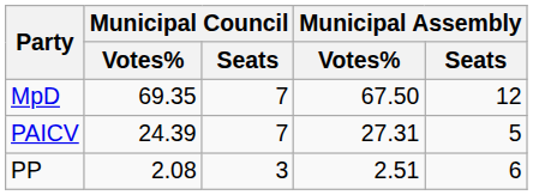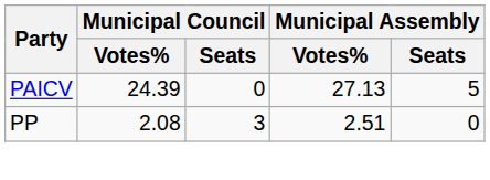 <table class="wikitable sortable" style=text-align:right>
 <tr>
 <th rowspan=2>Party</th>
 <th colspan=2>Municipal Council</th>
 <th colspan=2>Municipal Assembly</th>
 </tr>
 <tr>
 <th>Votes%</th>
 <th>Seats</th>
 <th>Votes%</th>
 <th>Seats</th>
 </tr>
 <tr>
-<td align=left><a href='#'>MpD</a></td>
-<td>69.35</td>
-<td>7</td>
-<td>67.50</td>
-<td>12</td>
-</tr>
-<tr>
 <td align=left><a href='#'>PAICV</a></td>
 <td>24.39</td>
-<td>7</td>
-<td>27.31</td>
+<td>0</td>
+<td>27.13</td>
 <td>5</td>
 </tr>
 <tr>
 <td align=left>PP</td>
 <td>2.08</td>
 <td>3</td>
 <td>2.51</td>
-<td>6</td>
+<td>0</td>
 </tr>
 </table>
